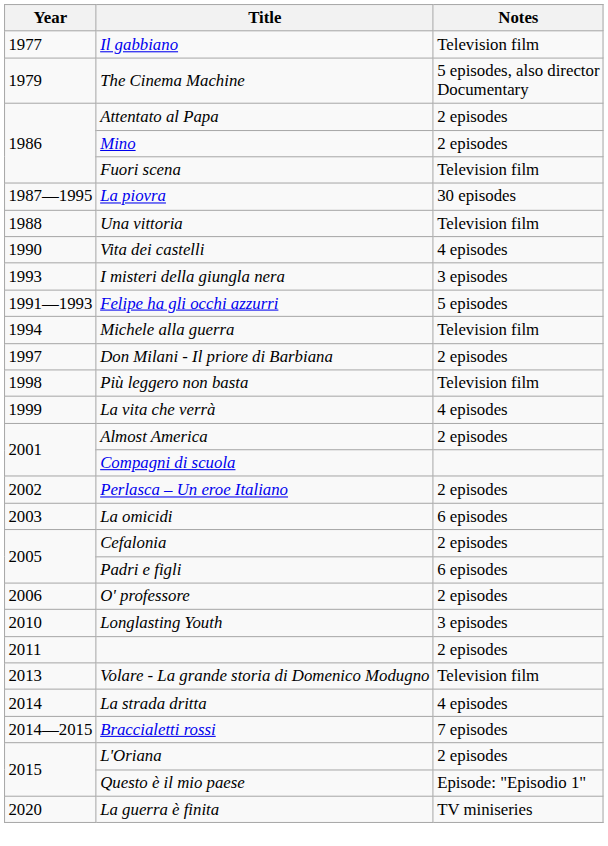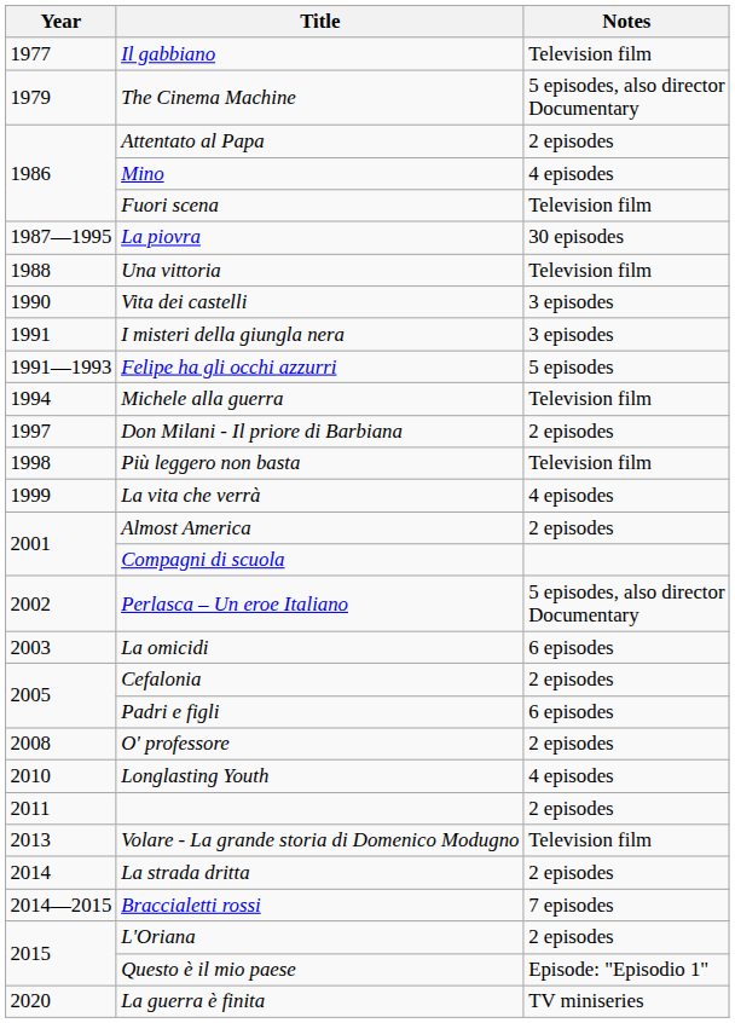 <table class="wikitable sortable">
 <tr>
 <th>Year</th>
 <th>Title</th>
 <th>Notes</th>
 </tr>
 <tr>
 <td>1977</td>
 <td><em><a href='#'>Il gabbiano</a></em></td>
 <td>Television film</td>
 </tr>
 <tr>
 <td>1979</td>
 <td><em>The Cinema Machine</em></td>
 <td>5 episodes, also director<br>Documentary</td>
 </tr>
 <tr>
 <td rowspan="3">1986</td>
 <td><em>Attentato al Papa</em></td>
 <td>2 episodes</td>
 </tr>
 <tr>
 <td><em><a href='#'>Mino</a></em></td>
-<td>2 episodes</td>
+<td>4 episodes</td>
 </tr>
 <tr>
 <td><em>Fuori scena</em></td>
 <td>Television film</td>
 </tr>
 <tr>
 <td>1987—1995</td>
 <td><em><a href='#'>La piovra</a></em></td>
 <td>30 episodes</td>
 </tr>
 <tr>
 <td>1988</td>
 <td><em>Una vittoria</em></td>
 <td>Television film</td>
 </tr>
 <tr>
 <td>1990</td>
 <td><em>Vita dei castelli</em></td>
-<td>4 episodes</td>
+<td>3 episodes</td>
 </tr>
 <tr>
-<td>1993</td>
+<td>1991</td>
 <td><em>I misteri della giungla nera</em></td>
 <td>3 episodes</td>
 </tr>
 <tr>
 <td>1991—1993</td>
 <td><em><a href='#'>Felipe ha gli occhi azzurri</a></em></td>
 <td>5 episodes</td>
 </tr>
 <tr>
 <td>1994</td>
 <td><em>Michele alla guerra</em></td>
 <td>Television film</td>
 </tr>
 <tr>
 <td>1997</td>
 <td><em>Don Milani - Il priore di Barbiana</em></td>
 <td>2 episodes</td>
 </tr>
 <tr>
 <td>1998</td>
 <td><em>Più leggero non basta</em></td>
 <td>Television film</td>
 </tr>
 <tr>
 <td>1999</td>
 <td><em>La vita che verrà</em></td>
 <td>4 episodes</td>
 </tr>
 <tr>
 <td rowspan="2">2001</td>
 <td><em>Almost America</em></td>
 <td>2 episodes</td>
 </tr>
 <tr>
 <td><em><a href='#'>Compagni di scuola</a></em></td>
 <td></td>
 </tr>
 <tr>
 <td>2002</td>
 <td><em><a href='#'>Perlasca – Un eroe Italiano</a></em></td>
-<td>2 episodes</td>
+<td>5 episodes, also director<br>Documentary</td>
 </tr>
 <tr>
 <td>2003</td>
 <td><em>La omicidi</em></td>
 <td>6 episodes</td>
 </tr>
 <tr>
 <td rowspan="2">2005</td>
 <td><em>Cefalonia</em></td>
 <td>2 episodes</td>
 </tr>
 <tr>
 <td><em>Padri e figli</em></td>
 <td>6 episodes</td>
 </tr>
 <tr>
-<td>2006</td>
+<td>2008</td>
 <td><em>O' professore</em></td>
 <td>2 episodes</td>
 </tr>
 <tr>
 <td>2010</td>
 <td><em>Longlasting Youth</em></td>
-<td>3 episodes</td>
+<td>4 episodes</td>
 </tr>
 <tr>
 <td>2011</td>
 <td><em></em></td>
 <td>2 episodes</td>
 </tr>
 <tr>
 <td>2013</td>
 <td><em>Volare - La grande storia di Domenico Modugno</em></td>
 <td>Television film</td>
 </tr>
 <tr>
 <td>2014</td>
 <td><em>La strada dritta</em></td>
-<td>4 episodes</td>
+<td>2 episodes</td>
 </tr>
 <tr>
 <td>2014—2015</td>
 <td><em><a href='#'>Braccialetti rossi</a></em></td>
 <td>7 episodes</td>
 </tr>
 <tr>
 <td rowspan="2">2015</td>
 <td><em>L'Oriana</em></td>
 <td>2 episodes</td>
 </tr>
 <tr>
 <td><em>Questo è il mio paese</em></td>
 <td>Episode: "Episodio 1"</td>
 </tr>
 <tr>
 <td>2020</td>
 <td><em>La guerra è finita</em></td>
 <td>TV miniseries</td>
 </tr>
 </table>
